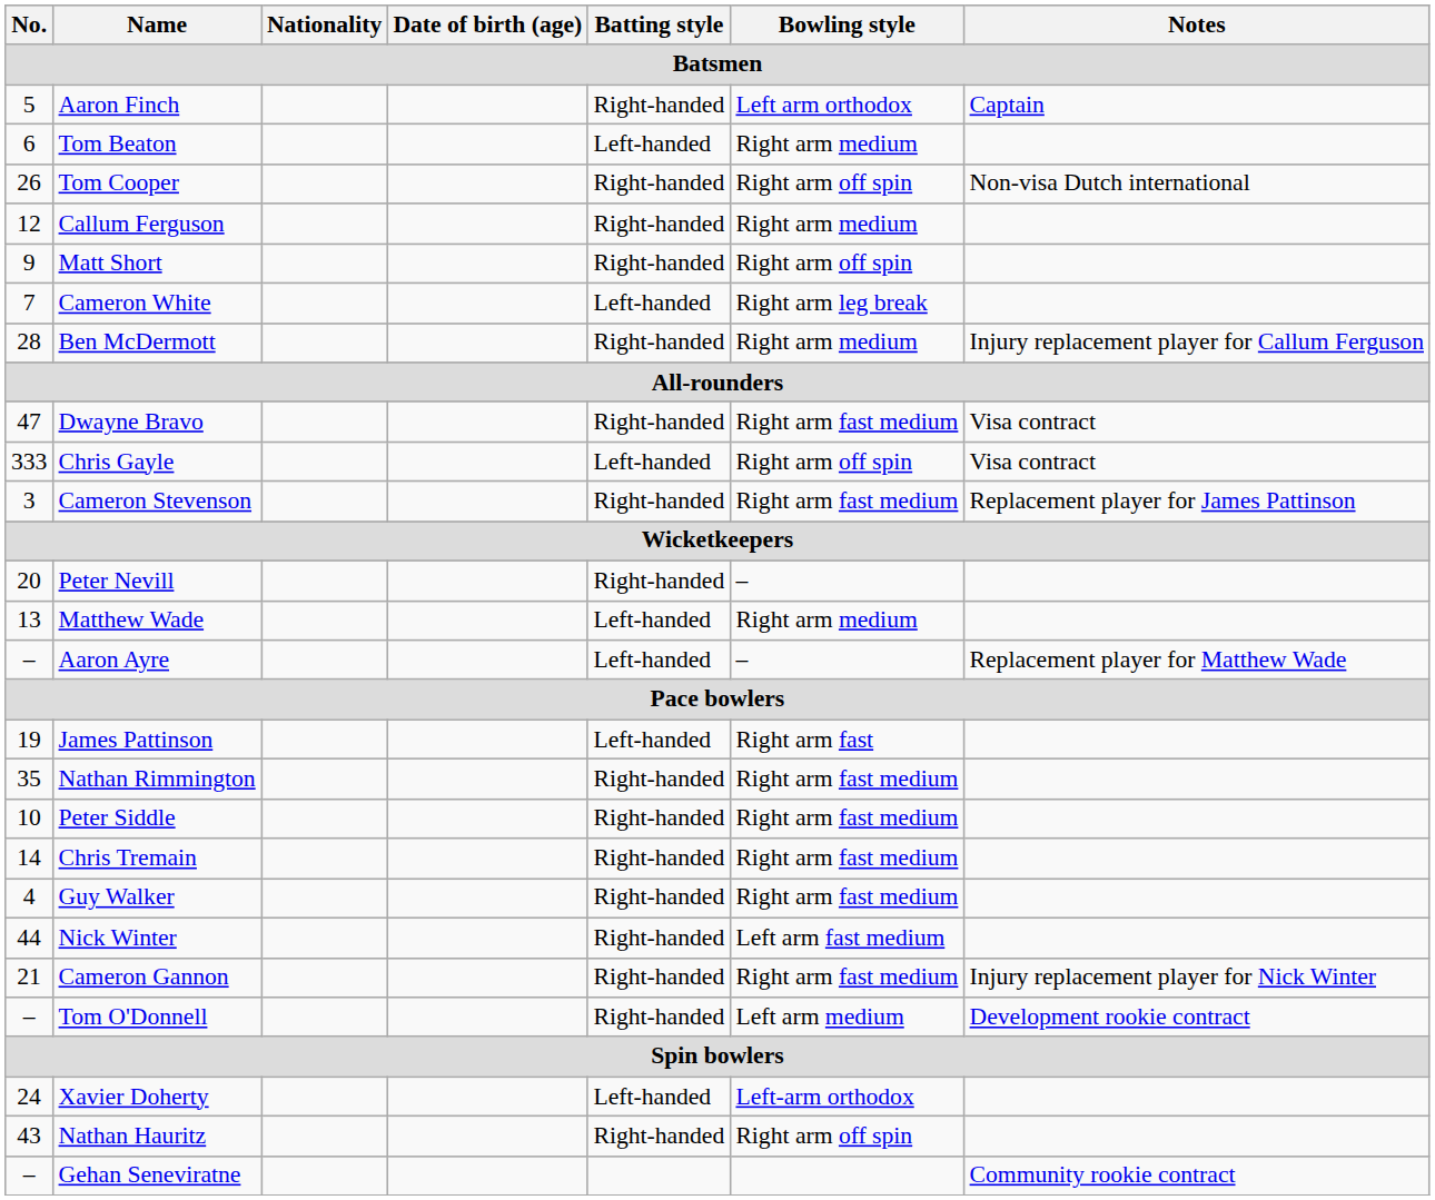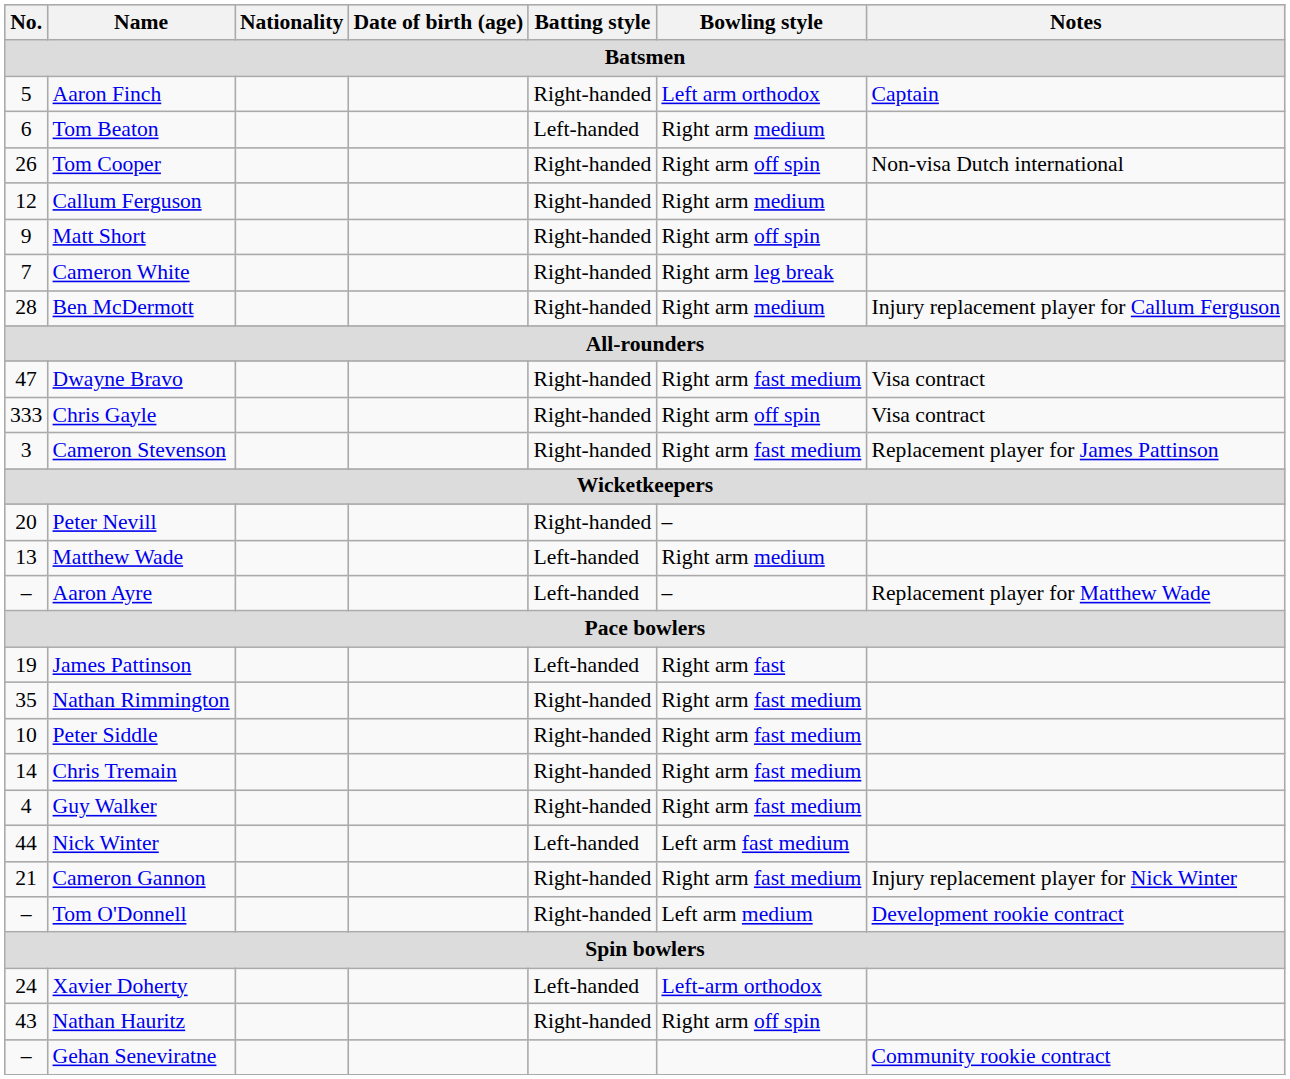 <table class="wikitable"  style="font-size:85%;">
 <tr>
 <th>No.</th>
 <th>Name</th>
 <th>Nationality</th>
 <th>Date of birth (age)</th>
 <th>Batting style</th>
 <th>Bowling style</th>
 <th>Notes</th>
 </tr>
 <tr>
 <th colspan="7" style="background: #DCDCDC" align=right>Batsmen</th>
 </tr>
 <tr>
 <td style="text-align:center">5</td>
 <td><a href='#'>Aaron Finch</a></td>
 <td></td>
 <td></td>
 <td>Right-handed</td>
 <td><a href='#'>Left arm orthodox</a></td>
 <td><a href='#'>Captain</a></td>
 </tr>
 <tr>
 <td style="text-align:center">6</td>
 <td><a href='#'>Tom Beaton</a></td>
 <td></td>
 <td></td>
 <td>Left-handed</td>
 <td>Right arm <a href='#'>medium</a></td>
 <td></td>
 </tr>
 <tr>
 <td style="text-align:center">26</td>
 <td><a href='#'>Tom Cooper</a></td>
 <td></td>
 <td></td>
 <td>Right-handed</td>
 <td>Right arm <a href='#'>off spin</a></td>
 <td>Non-visa Dutch international</td>
 </tr>
 <tr>
 <td style="text-align:center">12</td>
 <td><a href='#'>Callum Ferguson</a></td>
 <td></td>
 <td></td>
 <td>Right-handed</td>
 <td>Right arm <a href='#'>medium</a></td>
 <td></td>
 </tr>
 <tr>
 <td style="text-align:center">9</td>
 <td><a href='#'>Matt Short</a></td>
 <td></td>
 <td></td>
 <td>Right-handed</td>
 <td>Right arm <a href='#'>off spin</a></td>
 <td></td>
 </tr>
 <tr>
 <td style="text-align:center">7</td>
 <td><a href='#'>Cameron White</a></td>
 <td></td>
 <td></td>
-<td>Left-handed</td>
+<td>Right-handed</td>
 <td>Right arm <a href='#'>leg break</a></td>
 <td></td>
 </tr>
 <tr>
 <td style="text-align:center">28</td>
 <td><a href='#'>Ben McDermott</a></td>
 <td></td>
 <td></td>
 <td>Right-handed</td>
 <td>Right arm <a href='#'>medium</a></td>
 <td>Injury replacement player for <a href='#'>Callum Ferguson</a></td>
 </tr>
 <tr>
 <th colspan="7" style="background: #DCDCDC" align=right>All-rounders</th>
 </tr>
 <tr>
 <td style="text-align:center">47</td>
 <td><a href='#'>Dwayne Bravo</a></td>
 <td></td>
 <td></td>
 <td>Right-handed</td>
 <td>Right arm <a href='#'>fast medium</a></td>
 <td>Visa contract</td>
 </tr>
 <tr>
 <td style="text-align:center">333</td>
 <td><a href='#'>Chris Gayle</a></td>
 <td></td>
 <td></td>
-<td>Left-handed</td>
+<td>Right-handed</td>
 <td>Right arm <a href='#'>off spin</a></td>
 <td>Visa contract</td>
 </tr>
 <tr>
 <td style="text-align:center">3</td>
 <td><a href='#'>Cameron Stevenson</a></td>
 <td></td>
 <td></td>
 <td>Right-handed</td>
 <td>Right arm <a href='#'>fast medium</a></td>
 <td>Replacement player for <a href='#'>James Pattinson</a></td>
 </tr>
 <tr>
 <th colspan="7" style="background: #DCDCDC" align=right>Wicketkeepers</th>
 </tr>
 <tr>
 <td style="text-align:center">20</td>
 <td><a href='#'>Peter Nevill</a></td>
 <td></td>
 <td></td>
 <td>Right-handed</td>
 <td>–</td>
 <td></td>
 </tr>
 <tr>
 <td style="text-align:center">13</td>
 <td><a href='#'>Matthew Wade</a></td>
 <td></td>
 <td></td>
 <td>Left-handed</td>
 <td>Right arm <a href='#'>medium</a></td>
 <td></td>
 </tr>
 <tr>
 <td style="text-align:center">–</td>
 <td><a href='#'>Aaron Ayre</a></td>
 <td></td>
 <td></td>
 <td>Left-handed</td>
 <td>–</td>
 <td>Replacement player for <a href='#'>Matthew Wade</a></td>
 </tr>
 <tr>
 <th colspan="7" style="background: #DCDCDC" align=right>Pace bowlers</th>
 </tr>
 <tr>
 <td style="text-align:center">19</td>
 <td><a href='#'>James Pattinson</a></td>
 <td></td>
 <td></td>
 <td>Left-handed</td>
 <td>Right arm <a href='#'>fast</a></td>
 <td></td>
 </tr>
 <tr>
 <td style="text-align:center">35</td>
 <td><a href='#'>Nathan Rimmington</a></td>
 <td></td>
 <td></td>
 <td>Right-handed</td>
 <td>Right arm <a href='#'>fast medium</a></td>
 <td></td>
 </tr>
 <tr>
 <td style="text-align:center">10</td>
 <td><a href='#'>Peter Siddle</a></td>
 <td></td>
 <td></td>
 <td>Right-handed</td>
 <td>Right arm <a href='#'>fast medium</a></td>
 <td></td>
 </tr>
 <tr>
 <td style="text-align:center">14</td>
 <td><a href='#'>Chris Tremain</a></td>
 <td></td>
 <td></td>
 <td>Right-handed</td>
 <td>Right arm <a href='#'>fast medium</a></td>
 <td></td>
 </tr>
 <tr>
 <td style="text-align:center">4</td>
 <td><a href='#'>Guy Walker</a></td>
 <td></td>
 <td></td>
 <td>Right-handed</td>
 <td>Right arm <a href='#'>fast medium</a></td>
 <td></td>
 </tr>
 <tr>
 <td style="text-align:center">44</td>
 <td><a href='#'>Nick Winter</a></td>
 <td></td>
 <td></td>
-<td>Right-handed</td>
+<td>Left-handed</td>
 <td>Left arm <a href='#'>fast medium</a></td>
 <td></td>
 </tr>
 <tr>
 <td style="text-align:center">21</td>
 <td><a href='#'>Cameron Gannon</a></td>
 <td></td>
 <td></td>
 <td>Right-handed</td>
 <td>Right arm <a href='#'>fast medium</a></td>
 <td>Injury replacement player for <a href='#'>Nick Winter</a></td>
 </tr>
 <tr>
 <td style="text-align:center">–</td>
 <td><a href='#'>Tom O'Donnell</a></td>
 <td></td>
 <td></td>
 <td>Right-handed</td>
 <td>Left arm <a href='#'>medium</a></td>
 <td><a href='#'>Development rookie contract</a></td>
 </tr>
 <tr>
 <th colspan="7" style="background: #DCDCDC" align=right>Spin bowlers</th>
 </tr>
 <tr>
 <td style="text-align:center">24</td>
 <td><a href='#'>Xavier Doherty</a></td>
 <td></td>
 <td></td>
 <td>Left-handed</td>
 <td><a href='#'>Left-arm orthodox</a></td>
 <td></td>
 </tr>
 <tr>
 <td style="text-align:center">43</td>
 <td><a href='#'>Nathan Hauritz</a></td>
 <td></td>
 <td></td>
 <td>Right-handed</td>
 <td>Right arm <a href='#'>off spin</a></td>
 <td></td>
 </tr>
 <tr>
 <td style="text-align:center">–</td>
 <td><a href='#'>Gehan Seneviratne</a></td>
 <td></td>
 <td></td>
 <td></td>
 <td></td>
 <td><a href='#'>Community rookie contract</a></td>
 </tr>
 <tr>
 </tr>
 </table>
